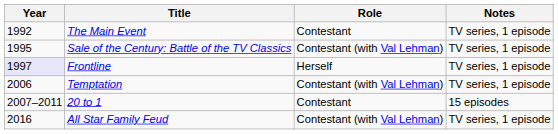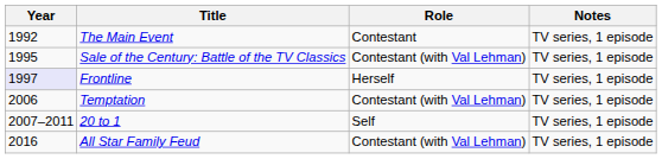 <table class="wikitable">
 <tr>
 <th>Year</th>
 <th>Title</th>
 <th>Role</th>
 <th>Notes</th>
 </tr>
 <tr>
 <td>1992</td>
 <td><em><a href='#'>The Main Event</a></em></td>
 <td>Contestant</td>
 <td>TV series, 1 episode</td>
 </tr>
 <tr>
 <td>1995</td>
 <td><em><a href='#'>Sale of the Century: Battle of the TV Classics</a></em></td>
 <td>Contestant (with <a href='#'>Val Lehman</a>)</td>
 <td>TV series, 1 episode</td>
 </tr>
 <tr>
 <td style="background: lavender;">1997</td>
 <td><em><a href='#'>Frontline</a></em></td>
 <td>Herself</td>
 <td>TV series, 1 episode</td>
 </tr>
 <tr>
 <td>2006</td>
 <td><em><a href='#'>Temptation</a></em></td>
 <td>Contestant (with <a href='#'>Val Lehman</a>)</td>
 <td>TV series, 1 episode</td>
 </tr>
 <tr>
 <td>2007–2011</td>
 <td><em><a href='#'>20 to 1</a></em></td>
-<td>Contestant</td>
-<td>15 episodes</td>
+<td>Self</td>
+<td>TV series, 1 episode</td>
 </tr>
 <tr>
 <td>2016</td>
 <td><em><a href='#'>All Star Family Feud</a></em></td>
 <td>Contestant (with <a href='#'>Val Lehman</a>)</td>
 <td>TV series, 1 episode</td>
 </tr>
 </table>
